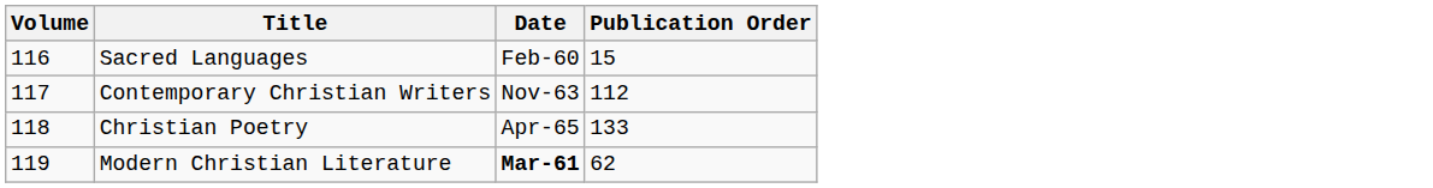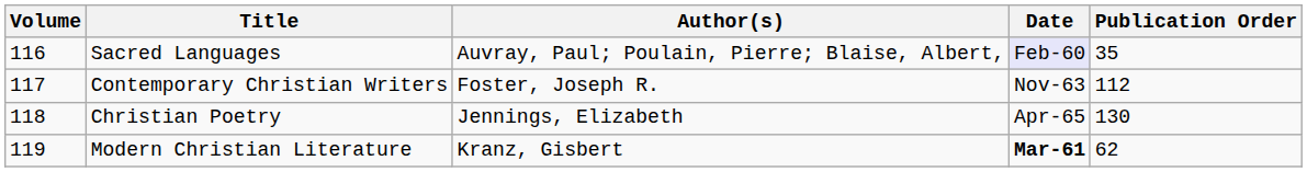 <table class="wikitable">
 <tr>
 <th>Volume</th>
 <th>Title</th>
+<th>Author(s)</th>
 <th>Date</th>
 <th>Publication Order</th>
 </tr>
 <tr>
 <td>116</td>
 <td>Sacred Languages</td>
-<td>Feb-60</td>
-<td>15</td>
+<td>Auvray, Paul; Poulain, Pierre; Blaise, Albert,</td>
+<td style="background: lavender;">Feb-60</td>
+<td>35</td>
 </tr>
 <tr>
 <td>117</td>
 <td>Contemporary Christian Writers</td>
+<td>Foster, Joseph R.</td>
 <td>Nov-63</td>
 <td>112</td>
 </tr>
 <tr>
 <td>118</td>
 <td>Christian Poetry</td>
+<td>Jennings, Elizabeth</td>
 <td>Apr-65</td>
-<td>133</td>
+<td>130</td>
 </tr>
 <tr>
 <td>119</td>
 <td>Modern Christian Literature</td>
+<td>Kranz, Gisbert</td>
 <td><strong>Mar-61</strong></td>
 <td>62</td>
 </tr>
 </table>
